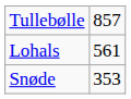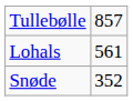 <table class="wikitable" style="float:left; margin-right:1em">
 <tr>
 <td><a href='#'>Tullebølle</a></td>
 <td align="center">857</td>
 </tr>
 <tr>
 <td><a href='#'>Lohals</a></td>
 <td align="center">561</td>
 </tr>
 <tr>
 <td><a href='#'>Snøde</a></td>
-<td align="center">353</td>
+<td align="center">352</td>
 </tr>
 </table>
